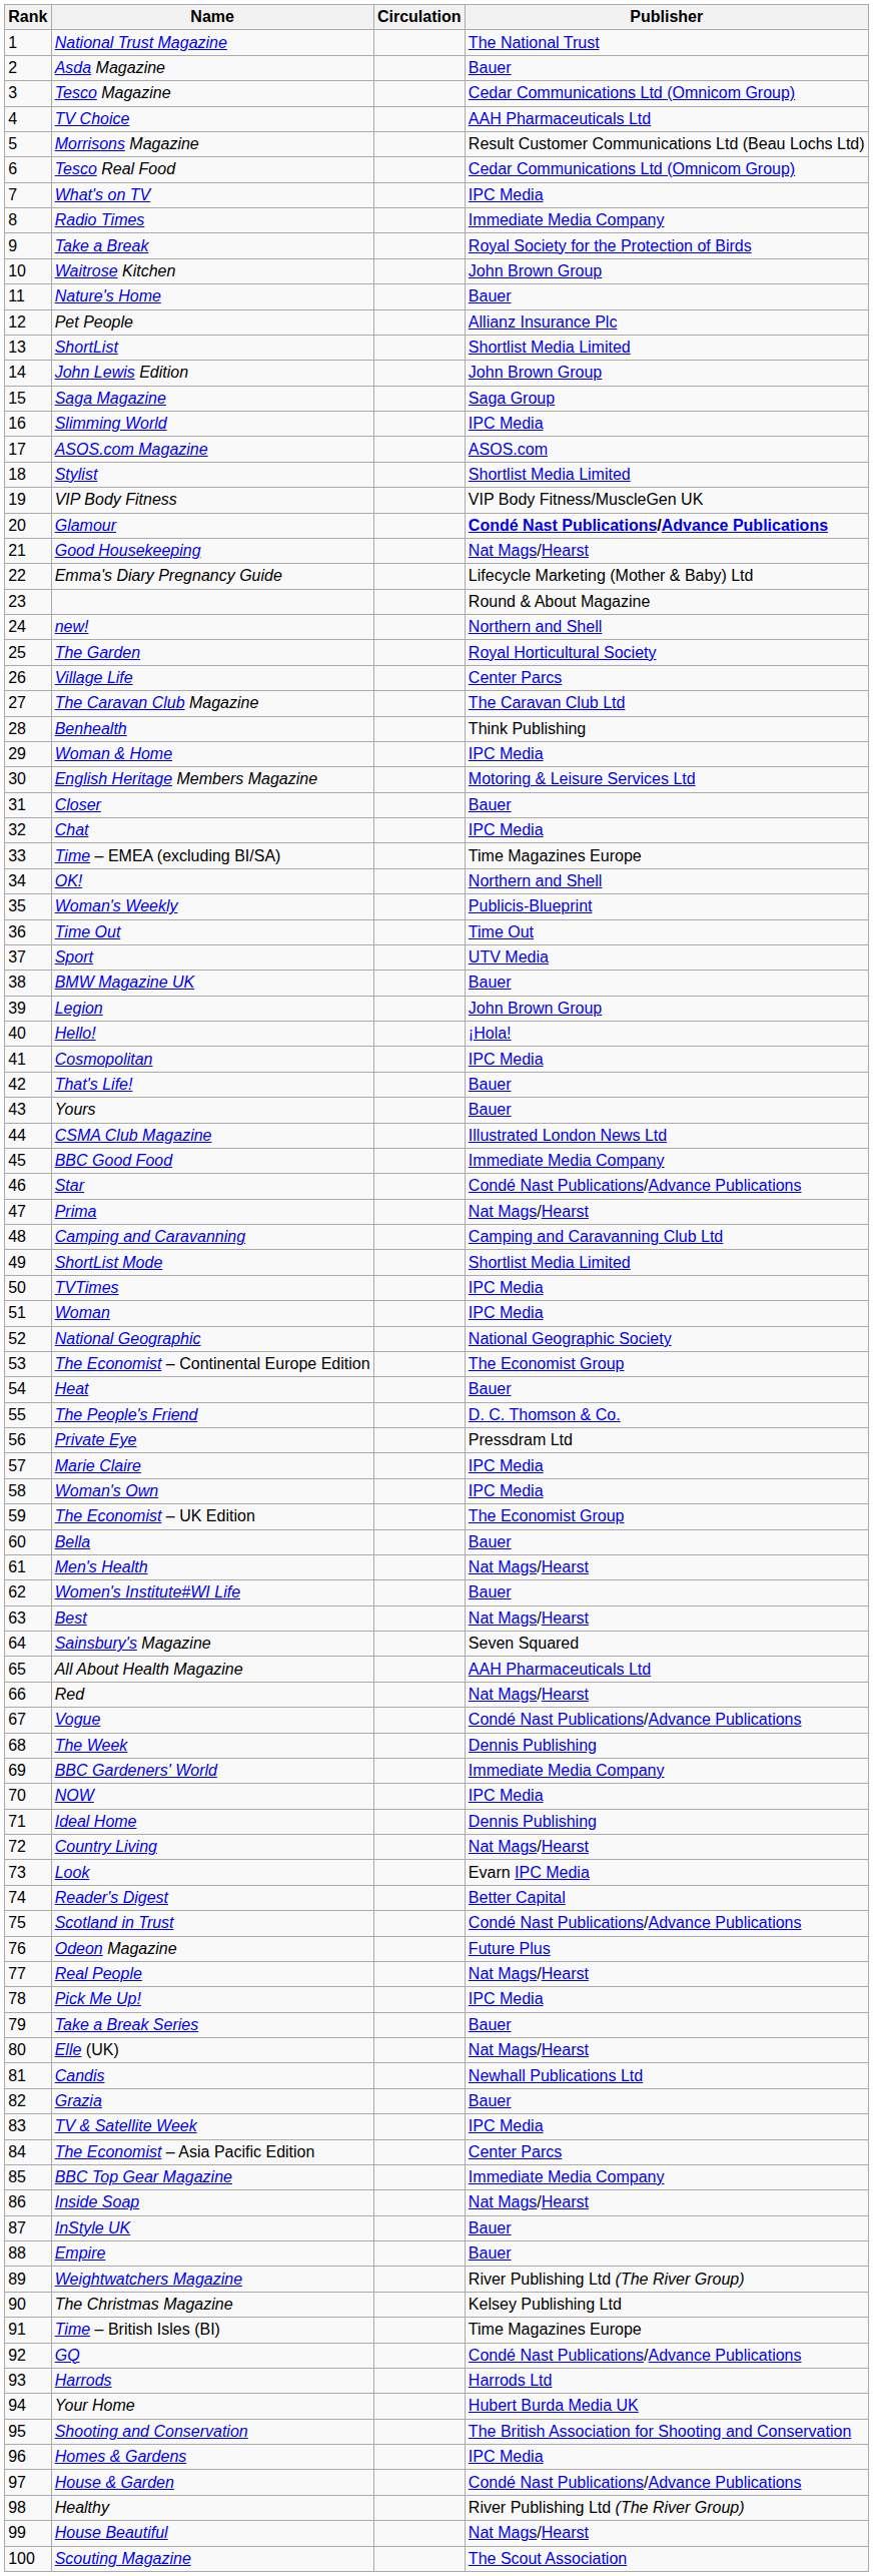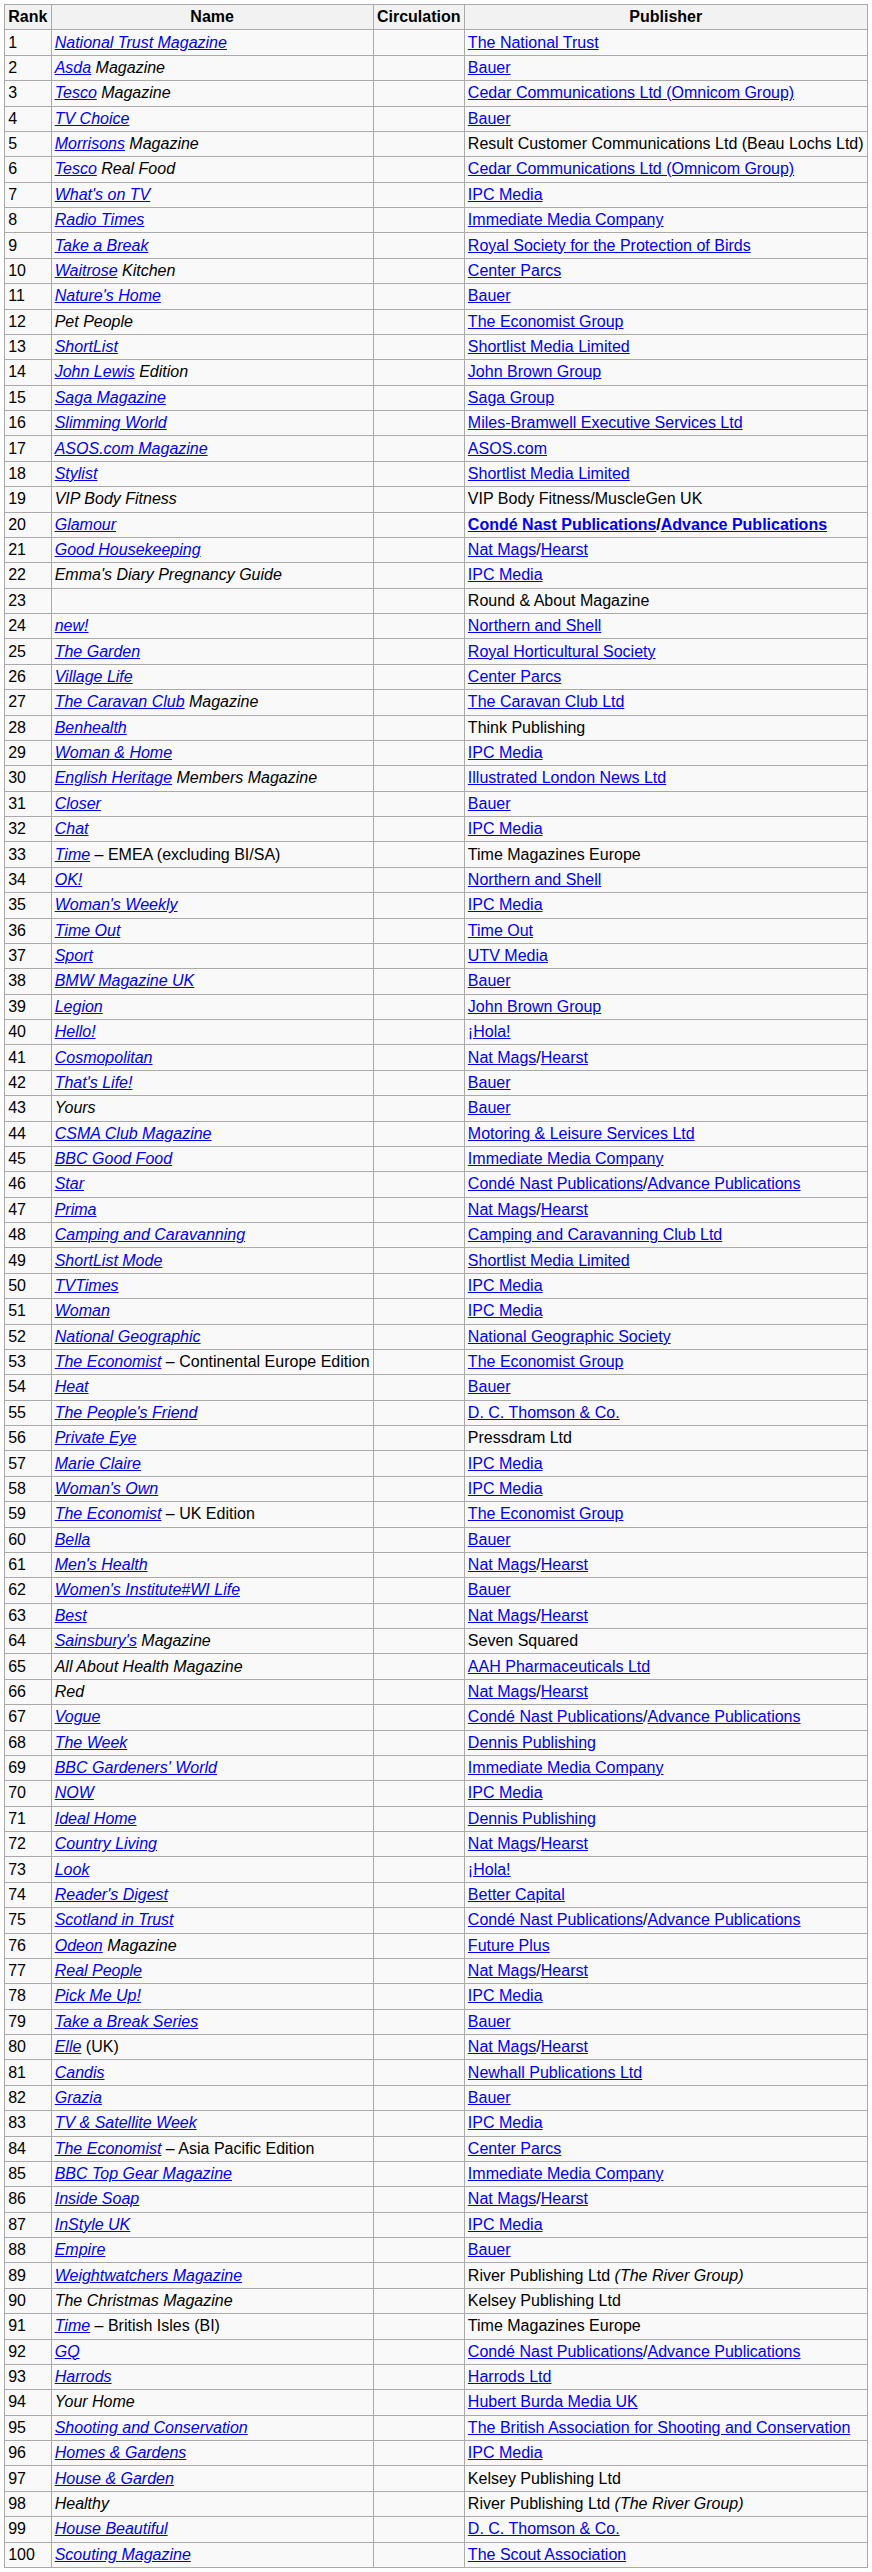 <table class="wikitable sortable">
 <tr>
 <th>Rank</th>
 <th>Name</th>
 <th>Circulation</th>
 <th>Publisher</th>
 </tr>
 <tr>
 <td>1</td>
 <td><em><a href='#'>National Trust Magazine</a></em></td>
 <td></td>
 <td><a href='#'>The National Trust</a></td>
 </tr>
 <tr>
 <td>2</td>
 <td><em><a href='#'>Asda</a> Magazine</em></td>
 <td></td>
 <td><a href='#'>Bauer</a></td>
 </tr>
 <tr>
 <td>3</td>
 <td><em><a href='#'>Tesco</a> Magazine</em></td>
 <td></td>
 <td><a href='#'>Cedar Communications Ltd (Omnicom Group)</a></td>
 </tr>
 <tr>
 <td>4</td>
 <td><em><a href='#'>TV Choice</a></em></td>
 <td></td>
-<td><a href='#'>AAH Pharmaceuticals Ltd</a></td>
+<td><a href='#'>Bauer</a></td>
 </tr>
 <tr>
 <td>5</td>
 <td><em><a href='#'>Morrisons</a> Magazine</em></td>
 <td></td>
 <td>Result Customer Communications Ltd (Beau Lochs Ltd)</td>
 </tr>
 <tr>
 <td>6</td>
 <td><em><a href='#'>Tesco</a> Real Food</em></td>
 <td></td>
 <td><a href='#'>Cedar Communications Ltd (Omnicom Group)</a></td>
 </tr>
 <tr>
 <td>7</td>
 <td><em><a href='#'>What's on TV</a></em></td>
 <td></td>
 <td><a href='#'>IPC Media</a></td>
 </tr>
 <tr>
 <td>8</td>
 <td><em><a href='#'>Radio Times</a></em></td>
 <td></td>
 <td><a href='#'>Immediate Media Company</a></td>
 </tr>
 <tr>
 <td>9</td>
 <td><em><a href='#'>Take a Break</a></em></td>
 <td></td>
 <td><a href='#'>Royal Society for the Protection of Birds</a></td>
 </tr>
 <tr>
 <td>10</td>
 <td><em><a href='#'>Waitrose</a> Kitchen</em></td>
 <td></td>
-<td><a href='#'>John Brown Group</a></td>
+<td><a href='#'>Center Parcs</a></td>
 </tr>
 <tr>
 <td>11</td>
 <td><em><a href='#'>Nature's Home</a></em></td>
 <td></td>
 <td><a href='#'>Bauer</a></td>
 </tr>
 <tr>
 <td>12</td>
 <td><em>Pet People</em></td>
 <td></td>
-<td><a href='#'>Allianz Insurance Plc</a></td>
+<td><a href='#'>The Economist Group</a></td>
 </tr>
 <tr>
 <td>13</td>
 <td><em><a href='#'>ShortList</a></em></td>
 <td></td>
 <td><a href='#'>Shortlist Media Limited</a></td>
 </tr>
 <tr>
 <td>14</td>
 <td><em><a href='#'>John Lewis</a> Edition</em></td>
 <td></td>
 <td><a href='#'>John Brown Group</a></td>
 </tr>
 <tr>
 <td>15</td>
 <td><em><a href='#'>Saga Magazine</a></em></td>
 <td></td>
 <td><a href='#'>Saga Group</a></td>
 </tr>
 <tr>
 <td>16</td>
 <td><em><a href='#'>Slimming World</a></em></td>
 <td></td>
-<td><a href='#'>IPC Media</a></td>
+<td><a href='#'>Miles-Bramwell Executive Services Ltd</a></td>
 </tr>
 <tr>
 <td>17</td>
 <td><em><a href='#'>ASOS.com Magazine</a></em></td>
 <td></td>
 <td><a href='#'>ASOS.com</a></td>
 </tr>
 <tr>
 <td>18</td>
 <td><em><a href='#'>Stylist</a></em></td>
 <td></td>
 <td><a href='#'>Shortlist Media Limited</a></td>
 </tr>
 <tr>
 <td>19</td>
 <td><em>VIP Body Fitness</em></td>
 <td></td>
 <td>VIP Body Fitness/MuscleGen UK</td>
 </tr>
 <tr>
 <td>20</td>
 <td><em><a href='#'>Glamour</a></em></td>
 <td></td>
 <td><strong><a href='#'>Condé Nast Publications</a>/<a href='#'>Advance Publications</a></strong></td>
 </tr>
 <tr>
 <td>21</td>
 <td><em><a href='#'>Good Housekeeping</a></em></td>
 <td></td>
 <td><a href='#'>Nat Mags</a>/<a href='#'>Hearst</a></td>
 </tr>
 <tr>
 <td>22</td>
 <td><em>Emma's Diary Pregnancy Guide</em></td>
 <td></td>
-<td>Lifecycle Marketing (Mother & Baby) Ltd</td>
+<td><a href='#'>IPC Media</a></td>
 </tr>
 <tr>
 <td>23</td>
 <td><em></em></td>
 <td></td>
 <td>Round & About Magazine</td>
 </tr>
 <tr>
 <td>24</td>
 <td><em><a href='#'>new!</a></em></td>
 <td></td>
 <td><a href='#'>Northern and Shell</a></td>
 </tr>
 <tr>
 <td>25</td>
 <td><em><a href='#'>The Garden</a></em></td>
 <td></td>
 <td><a href='#'>Royal Horticultural Society</a></td>
 </tr>
 <tr>
 <td>26</td>
 <td><em><a href='#'>Village Life</a></em></td>
 <td></td>
 <td><a href='#'>Center Parcs</a></td>
 </tr>
 <tr>
 <td>27</td>
 <td><em><a href='#'>The Caravan Club</a> Magazine</em></td>
 <td></td>
 <td><a href='#'>The Caravan Club Ltd</a></td>
 </tr>
 <tr>
 <td>28</td>
 <td><em><a href='#'>Benhealth</a></em></td>
 <td></td>
 <td>Think Publishing</td>
 </tr>
 <tr>
 <td>29</td>
 <td><em><a href='#'>Woman & Home</a></em></td>
 <td></td>
 <td><a href='#'>IPC Media</a></td>
 </tr>
 <tr>
 <td>30</td>
 <td><em><a href='#'>English Heritage</a> Members Magazine</em></td>
 <td></td>
-<td><a href='#'>Motoring & Leisure Services Ltd</a></td>
+<td><a href='#'>Illustrated London News Ltd</a></td>
 </tr>
 <tr>
 <td>31</td>
 <td><em><a href='#'>Closer</a></em></td>
 <td></td>
 <td><a href='#'>Bauer</a></td>
 </tr>
 <tr>
 <td>32</td>
 <td><em><a href='#'>Chat</a></em></td>
 <td></td>
 <td><a href='#'>IPC Media</a></td>
 </tr>
 <tr>
 <td>33</td>
 <td><em><a href='#'>Time</a></em> – EMEA (excluding BI/SA)</td>
 <td></td>
 <td>Time Magazines Europe</td>
 </tr>
 <tr>
 <td>34</td>
 <td><em><a href='#'>OK!</a></em></td>
 <td></td>
 <td><a href='#'>Northern and Shell</a></td>
 </tr>
 <tr>
 <td>35</td>
 <td><em><a href='#'>Woman's Weekly</a></em></td>
 <td></td>
-<td><a href='#'>Publicis-Blueprint</a></td>
+<td><a href='#'>IPC Media</a></td>
 </tr>
 <tr>
 <td>36</td>
 <td><em><a href='#'>Time Out</a></em></td>
 <td></td>
 <td><a href='#'>Time Out</a></td>
 </tr>
 <tr>
 <td>37</td>
 <td><em><a href='#'>Sport</a></em></td>
 <td></td>
 <td><a href='#'>UTV Media</a></td>
 </tr>
 <tr>
 <td>38</td>
 <td><em><a href='#'>BMW Magazine UK</a></em></td>
 <td></td>
 <td><a href='#'>Bauer</a></td>
 </tr>
 <tr>
 <td>39</td>
 <td><em><a href='#'>Legion</a></em></td>
 <td></td>
 <td><a href='#'>John Brown Group</a></td>
 </tr>
 <tr>
 <td>40</td>
 <td><em><a href='#'>Hello!</a></em></td>
 <td></td>
 <td><a href='#'>¡Hola!</a></td>
 </tr>
 <tr>
 <td>41</td>
 <td><em><a href='#'>Cosmopolitan</a></em></td>
 <td></td>
-<td><a href='#'>IPC Media</a></td>
+<td><a href='#'>Nat Mags</a>/<a href='#'>Hearst</a></td>
 </tr>
 <tr>
 <td>42</td>
 <td><em><a href='#'>That's Life!</a></em></td>
 <td></td>
 <td><a href='#'>Bauer</a></td>
 </tr>
 <tr>
 <td>43</td>
 <td><em>Yours</em></td>
 <td></td>
 <td><a href='#'>Bauer</a></td>
 </tr>
 <tr>
 <td>44</td>
 <td><em><a href='#'>CSMA Club Magazine</a></em></td>
 <td></td>
-<td><a href='#'>Illustrated London News Ltd</a></td>
+<td><a href='#'>Motoring & Leisure Services Ltd</a></td>
 </tr>
 <tr>
 <td>45</td>
 <td><em><a href='#'>BBC Good Food</a></em></td>
 <td></td>
 <td><a href='#'>Immediate Media Company</a></td>
 </tr>
 <tr>
 <td>46</td>
 <td><em><a href='#'>Star</a></em></td>
 <td></td>
 <td><a href='#'>Condé Nast Publications</a>/<a href='#'>Advance Publications</a></td>
 </tr>
 <tr>
 <td>47</td>
 <td><em><a href='#'>Prima</a></em></td>
 <td></td>
 <td><a href='#'>Nat Mags</a>/<a href='#'>Hearst</a></td>
 </tr>
 <tr>
 <td>48</td>
 <td><em><a href='#'>Camping and Caravanning</a></em></td>
 <td></td>
 <td><a href='#'>Camping and Caravanning Club Ltd</a></td>
 </tr>
 <tr>
 <td>49</td>
 <td><em><a href='#'>ShortList Mode</a></em></td>
 <td></td>
 <td><a href='#'>Shortlist Media Limited</a></td>
 </tr>
 <tr>
 <td>50</td>
 <td><em><a href='#'>TVTimes</a></em></td>
 <td></td>
 <td><a href='#'>IPC Media</a></td>
 </tr>
 <tr>
 <td>51</td>
 <td><em><a href='#'>Woman</a></em></td>
 <td></td>
 <td><a href='#'>IPC Media</a></td>
 </tr>
 <tr>
 <td>52</td>
 <td><em><a href='#'>National Geographic</a></em></td>
 <td></td>
 <td><a href='#'>National Geographic Society</a></td>
 </tr>
 <tr>
 <td>53</td>
 <td><em><a href='#'>The Economist</a></em> – Continental Europe Edition</td>
 <td></td>
 <td><a href='#'>The Economist Group</a></td>
 </tr>
 <tr>
 <td>54</td>
 <td><em><a href='#'>Heat</a></em></td>
 <td></td>
 <td><a href='#'>Bauer</a></td>
 </tr>
 <tr>
 <td>55</td>
 <td><em><a href='#'>The People's Friend</a></em></td>
 <td></td>
 <td><a href='#'>D. C. Thomson & Co.</a></td>
 </tr>
 <tr>
 <td>56</td>
 <td><em><a href='#'>Private Eye</a></em></td>
 <td></td>
 <td>Pressdram Ltd</td>
 </tr>
 <tr>
 <td>57</td>
 <td><em><a href='#'>Marie Claire</a></em></td>
 <td></td>
 <td><a href='#'>IPC Media</a></td>
 </tr>
 <tr>
 <td>58</td>
 <td><em><a href='#'>Woman's Own</a></em></td>
 <td></td>
 <td><a href='#'>IPC Media</a></td>
 </tr>
 <tr>
 <td>59</td>
 <td><em><a href='#'>The Economist</a></em> – UK Edition</td>
 <td></td>
 <td><a href='#'>The Economist Group</a></td>
 </tr>
 <tr>
 <td>60</td>
 <td><em><a href='#'>Bella</a></em></td>
 <td></td>
 <td><a href='#'>Bauer</a></td>
 </tr>
 <tr>
 <td>61</td>
 <td><em><a href='#'>Men's Health</a></em></td>
 <td></td>
 <td><a href='#'>Nat Mags</a>/<a href='#'>Hearst</a></td>
 </tr>
 <tr>
 <td>62</td>
 <td><em><a href='#'>Women's Institute#WI Life</a></em></td>
 <td></td>
 <td><a href='#'>Bauer</a></td>
 </tr>
 <tr>
 <td>63</td>
 <td><em><a href='#'>Best</a></em></td>
 <td></td>
 <td><a href='#'>Nat Mags</a>/<a href='#'>Hearst</a></td>
 </tr>
 <tr>
 <td>64</td>
 <td><em><a href='#'>Sainsbury's</a> Magazine</em></td>
 <td></td>
 <td>Seven Squared</td>
 </tr>
 <tr>
 <td>65</td>
 <td><em>All About Health Magazine</em></td>
 <td></td>
 <td><a href='#'>AAH Pharmaceuticals Ltd</a></td>
 </tr>
 <tr>
 <td>66</td>
 <td><em>Red</em></td>
 <td></td>
 <td><a href='#'>Nat Mags</a>/<a href='#'>Hearst</a></td>
 </tr>
 <tr>
 <td>67</td>
 <td><em><a href='#'>Vogue</a></em></td>
 <td></td>
 <td><a href='#'>Condé Nast Publications</a>/<a href='#'>Advance Publications</a></td>
 </tr>
 <tr>
 <td>68</td>
 <td><em><a href='#'>The Week</a></em></td>
 <td></td>
 <td><a href='#'>Dennis Publishing</a></td>
 </tr>
 <tr>
 <td>69</td>
 <td><em><a href='#'>BBC Gardeners' World</a></em></td>
 <td></td>
 <td><a href='#'>Immediate Media Company</a></td>
 </tr>
 <tr>
 <td>70</td>
 <td><em><a href='#'>NOW</a></em></td>
 <td></td>
 <td><a href='#'>IPC Media</a></td>
 </tr>
 <tr>
 <td>71</td>
 <td><em><a href='#'>Ideal Home</a></em></td>
 <td></td>
 <td><a href='#'>Dennis Publishing</a></td>
 </tr>
 <tr>
 <td>72</td>
 <td><em><a href='#'>Country Living</a></em></td>
 <td></td>
 <td><a href='#'>Nat Mags</a>/<a href='#'>Hearst</a></td>
 </tr>
 <tr>
 <td>73</td>
 <td><em><a href='#'>Look</a></em></td>
 <td></td>
-<td>Evarn <a href='#'>IPC Media</a></td>
+<td><a href='#'>¡Hola!</a></td>
 </tr>
 <tr>
 <td>74</td>
 <td><em><a href='#'>Reader's Digest</a></em></td>
 <td></td>
 <td><a href='#'>Better Capital</a></td>
 </tr>
 <tr>
 <td>75</td>
 <td><em><a href='#'>Scotland in Trust</a></em></td>
 <td></td>
 <td><a href='#'>Condé Nast Publications</a>/<a href='#'>Advance Publications</a></td>
 </tr>
 <tr>
 <td>76</td>
 <td><em><a href='#'>Odeon</a> Magazine</em></td>
 <td></td>
 <td><a href='#'>Future Plus</a></td>
 </tr>
 <tr>
 <td>77</td>
 <td><em><a href='#'>Real People</a></em></td>
 <td></td>
 <td><a href='#'>Nat Mags</a>/<a href='#'>Hearst</a></td>
 </tr>
 <tr>
 <td>78</td>
 <td><em><a href='#'>Pick Me Up!</a></em></td>
 <td></td>
 <td><a href='#'>IPC Media</a></td>
 </tr>
 <tr>
 <td>79</td>
 <td><em><a href='#'>Take a Break Series</a></em></td>
 <td></td>
 <td><a href='#'>Bauer</a></td>
 </tr>
 <tr>
 <td>80</td>
 <td><em><a href='#'>Elle</a></em> (UK)</td>
 <td></td>
 <td><a href='#'>Nat Mags</a>/<a href='#'>Hearst</a></td>
 </tr>
 <tr>
 <td>81</td>
 <td><em><a href='#'>Candis</a></em></td>
 <td></td>
 <td><a href='#'>Newhall Publications Ltd</a></td>
 </tr>
 <tr>
 <td>82</td>
 <td><em><a href='#'>Grazia</a></em></td>
 <td></td>
 <td><a href='#'>Bauer</a></td>
 </tr>
 <tr>
 <td>83</td>
 <td><em><a href='#'>TV & Satellite Week</a></em></td>
 <td></td>
 <td><a href='#'>IPC Media</a></td>
 </tr>
 <tr>
 <td>84</td>
 <td><em><a href='#'>The Economist</a></em> – Asia Pacific Edition</td>
 <td></td>
 <td><a href='#'>Center Parcs</a></td>
 </tr>
 <tr>
 <td>85</td>
 <td><em><a href='#'>BBC Top Gear Magazine</a></em></td>
 <td></td>
 <td><a href='#'>Immediate Media Company</a></td>
 </tr>
 <tr>
 <td>86</td>
 <td><em><a href='#'>Inside Soap</a></em></td>
 <td></td>
 <td><a href='#'>Nat Mags</a>/<a href='#'>Hearst</a></td>
 </tr>
 <tr>
 <td>87</td>
 <td><em><a href='#'>InStyle UK</a></em></td>
 <td></td>
-<td><a href='#'>Bauer</a></td>
+<td><a href='#'>IPC Media</a></td>
 </tr>
 <tr>
 <td>88</td>
 <td><em><a href='#'>Empire</a></em></td>
 <td></td>
 <td><a href='#'>Bauer</a></td>
 </tr>
 <tr>
 <td>89</td>
 <td><em><a href='#'>Weightwatchers Magazine</a></em></td>
 <td></td>
 <td>River Publishing Ltd <em>(The River Group)</em></td>
 </tr>
 <tr>
 <td>90</td>
 <td><em>The Christmas Magazine</em></td>
 <td></td>
 <td>Kelsey Publishing Ltd</td>
 </tr>
 <tr>
 <td>91</td>
 <td><em><a href='#'>Time</a></em> – British Isles (BI)</td>
 <td></td>
 <td>Time Magazines Europe</td>
 </tr>
 <tr>
 <td>92</td>
 <td><em><a href='#'>GQ</a></em></td>
 <td></td>
 <td><a href='#'>Condé Nast Publications</a>/<a href='#'>Advance Publications</a></td>
 </tr>
 <tr>
 <td>93</td>
 <td><em><a href='#'>Harrods</a></em></td>
 <td></td>
 <td><a href='#'>Harrods Ltd</a></td>
 </tr>
 <tr>
 <td>94</td>
 <td><em>Your Home</em></td>
 <td></td>
 <td><a href='#'>Hubert Burda Media UK</a></td>
 </tr>
 <tr>
 <td>95</td>
 <td><em><a href='#'>Shooting and Conservation</a></em></td>
 <td></td>
 <td><a href='#'>The British Association for Shooting and Conservation</a></td>
 </tr>
 <tr>
 <td>96</td>
 <td><em><a href='#'>Homes & Gardens</a></em></td>
 <td></td>
 <td><a href='#'>IPC Media</a></td>
 </tr>
 <tr>
 <td>97</td>
 <td><em><a href='#'>House & Garden</a></em></td>
 <td></td>
-<td><a href='#'>Condé Nast Publications</a>/<a href='#'>Advance Publications</a></td>
+<td>Kelsey Publishing Ltd</td>
 </tr>
 <tr>
 <td>98</td>
 <td><em>Healthy</em></td>
 <td></td>
 <td>River Publishing Ltd <em>(The River Group)</em></td>
 </tr>
 <tr>
 <td>99</td>
 <td><em><a href='#'>House Beautiful</a></em></td>
 <td></td>
-<td><a href='#'>Nat Mags</a>/<a href='#'>Hearst</a></td>
+<td><a href='#'>D. C. Thomson & Co.</a></td>
 </tr>
 <tr>
 <td>100</td>
 <td><em><a href='#'>Scouting Magazine</a></em></td>
 <td></td>
 <td><a href='#'>The Scout Association</a></td>
 </tr>
 </table>
